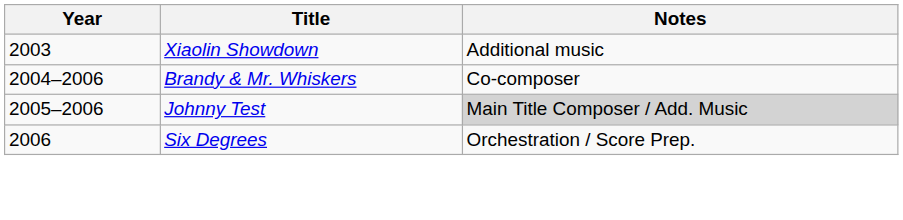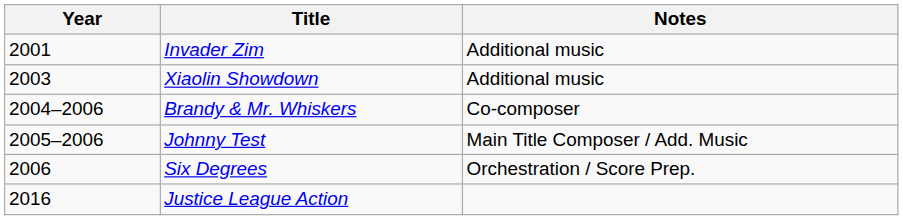 <table class="wikitable" style="width:60%;">
 <tr>
 <th>Year</th>
 <th>Title</th>
 <th>Notes</th>
+</tr>
+<tr>
+<td>2001</td>
+<td><em><a href='#'>Invader Zim</a></em></td>
+<td>Additional music</td>
 </tr>
 <tr>
 <td>2003</td>
 <td><em><a href='#'>Xiaolin Showdown</a></em></td>
 <td>Additional music</td>
 </tr>
 <tr>
 <td>2004–2006</td>
 <td><em><a href='#'>Brandy & Mr. Whiskers</a></em></td>
 <td>Co-composer</td>
 </tr>
 <tr>
 <td>2005–2006</td>
 <td><em><a href='#'>Johnny Test</a></em></td>
-<td style="background: lightgrey;">Main Title Composer / Add. Music</td>
+<td>Main Title Composer / Add. Music</td>
 </tr>
 <tr>
 <td>2006</td>
 <td><em><a href='#'>Six Degrees</a></em></td>
 <td>Orchestration / Score Prep.</td>
 </tr>
+<tr>
+<td>2016</td>
+<td><em><a href='#'>Justice League Action</a></em></td>
+<td></td>
+</tr>
 </table>
